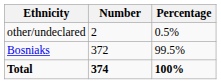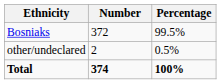 <table class="wikitable">
 <tr>
 <th width="100px">Ethnicity</th>
 <th width="80px">Number</th>
 <th width="80px">Percentage</th>
 </tr>
 <tr>
+<td><a href='#'>Bosniaks</a></td>
+<td>372</td>
+<td>99.5%</td>
+</tr>
+<tr>
 <td>other/undeclared</td>
 <td>2</td>
 <td>0.5%</td>
-</tr>
-<tr>
-<td><a href='#'>Bosniaks</a></td>
-<td>372</td>
-<td>99.5%</td>
 </tr>
 <tr>
 <td><strong>Total</strong></td>
 <td><strong>374</strong></td>
 <td><strong>100%</strong></td>
 </tr>
 </table>
